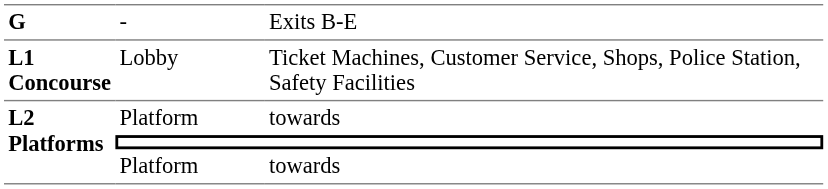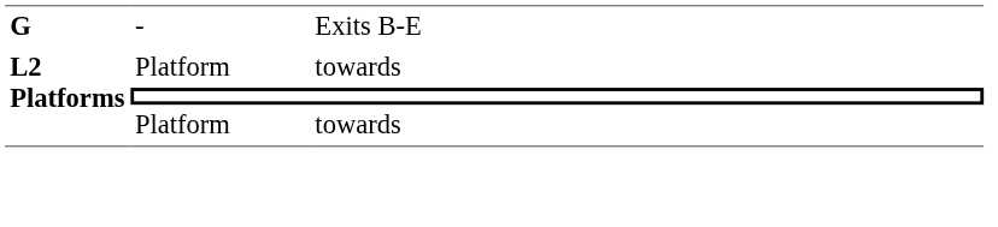 <table border=0 cellspacing=0 cellpadding=3>
 <tr>
 <td style="border-top:solid 1px gray;" width=50 valign=top><strong>G</strong></td>
 <td style="border-top:solid 1px gray;" width=100 valign=top>-</td>
 <td style="border-top:solid 1px gray;" width=390 valign=top>Exits B-E</td>
-</tr>
-<tr>
-<td style="border-bottom:solid 1px gray; border-top:solid 1px gray;" valign=top><strong>L1<br>Concourse</strong></td>
-<td style="border-bottom:solid 1px gray; border-top:solid 1px gray;" valign=top>Lobby</td>
-<td style="border-bottom:solid 1px gray; border-top:solid 1px gray;" valign=top>Ticket Machines, Customer Service, Shops, Police Station, Safety Facilities</td>
 </tr>
 <tr>
 <td style="border-bottom:solid 1px gray;" rowspan=3 valign=top><strong>L2<br>Platforms</strong></td>
 <td>Platform </td>
 <td>  towards  </td>
 </tr>
 <tr>
 <td style="border-right:solid 2px black;border-left:solid 2px black;border-top:solid 2px black;border-bottom:solid 2px black;text-align:center;" colspan=2></td>
 </tr>
 <tr>
 <td style="border-bottom:solid 1px gray;">Platform </td>
 <td style="border-bottom:solid 1px gray;"> towards   </td>
 </tr>
 </table>
